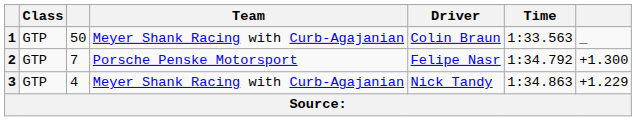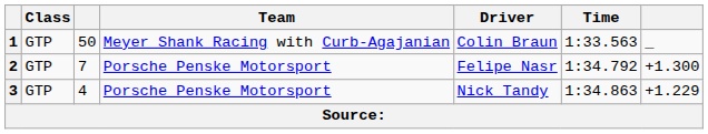 <table class="wikitable">
 <tr>
 <th scope="col"></th>
 <th scope="col">Class</th>
 <th scope="col"></th>
 <th scope="col">Team</th>
 <th scope="col">Driver</th>
 <th scope="col">Time</th>
 <th scope="col"></th>
 </tr>
 <tr>
 <th scope="row">1</th>
 <td>GTP</td>
 <td>50</td>
 <td><a href='#'>Meyer Shank Racing</a> with <a href='#'>Curb-Agajanian</a></td>
 <td><a href='#'>Colin Braun</a></td>
 <td>1:33.563</td>
 <td>_</td>
 </tr>
 <tr>
 <th scope="row">2</th>
 <td>GTP</td>
 <td>7</td>
 <td><a href='#'>Porsche Penske Motorsport</a></td>
 <td><a href='#'>Felipe Nasr</a></td>
 <td>1:34.792</td>
 <td>+1.300</td>
 </tr>
 <tr>
 <th scope="row">3</th>
 <td>GTP</td>
 <td>4</td>
-<td><a href='#'>Meyer Shank Racing</a> with <a href='#'>Curb-Agajanian</a></td>
+<td><a href='#'>Porsche Penske Motorsport</a></td>
 <td><a href='#'>Nick Tandy</a></td>
 <td>1:34.863</td>
 <td>+1.229</td>
 </tr>
 <tr>
 <th colspan="7">Source:</th>
 </tr>
 </table>
